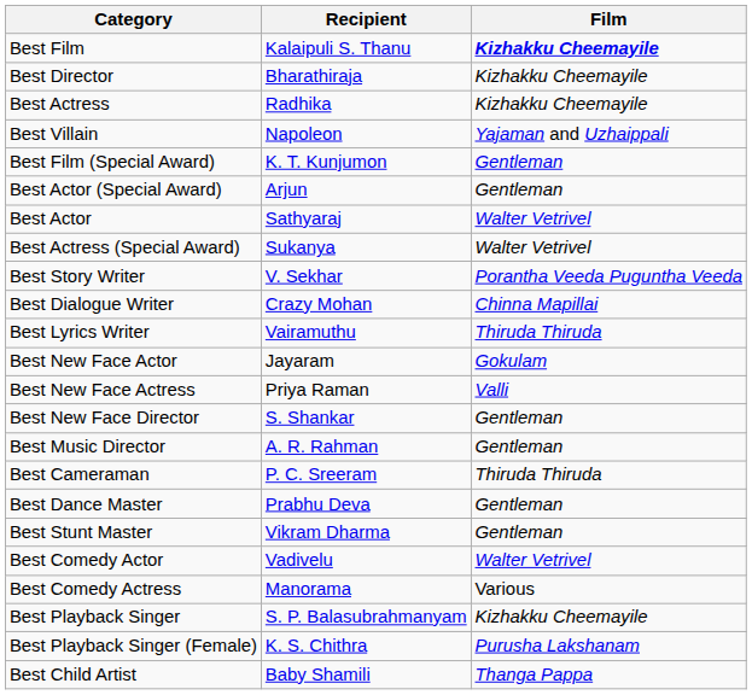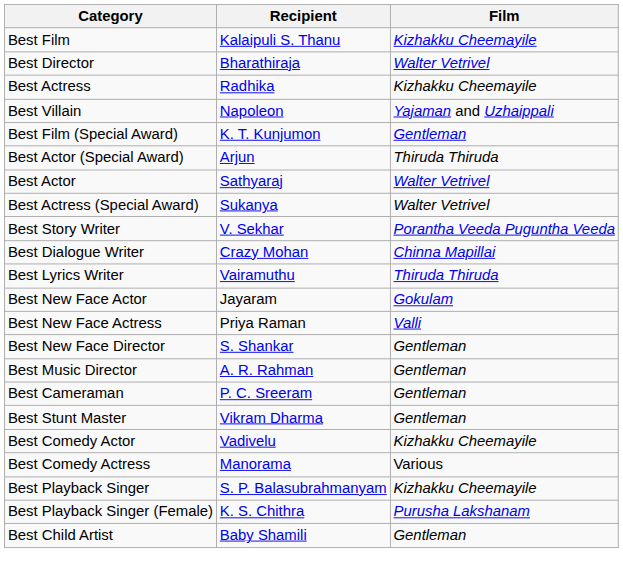 <table class="wikitable">
 <tr>
 <th>Category</th>
 <th>Recipient</th>
 <th>Film</th>
 </tr>
 <tr>
 <td>Best Film</td>
 <td><a href='#'>Kalaipuli S. Thanu</a></td>
-<td><strong><em><a href='#'>Kizhakku Cheemayile</a></em></strong></td>
+<td><em><a href='#'>Kizhakku Cheemayile</a></em></td>
 </tr>
 <tr>
 <td>Best Director</td>
 <td><a href='#'>Bharathiraja</a></td>
-<td><em>Kizhakku Cheemayile</em></td>
+<td><em><a href='#'>Walter Vetrivel</a></em></td>
 </tr>
 <tr>
 <td>Best Actress</td>
 <td><a href='#'>Radhika</a></td>
 <td><em>Kizhakku Cheemayile</em></td>
 </tr>
 <tr>
 <td>Best Villain</td>
 <td><a href='#'>Napoleon</a></td>
 <td><em><a href='#'>Yajaman</a></em> and <em><a href='#'>Uzhaippali</a></em></td>
 </tr>
 <tr>
 <td>Best Film (Special Award)</td>
 <td><a href='#'>K. T. Kunjumon</a></td>
 <td><em><a href='#'>Gentleman</a></em></td>
 </tr>
 <tr>
 <td>Best Actor (Special Award)</td>
 <td><a href='#'>Arjun</a></td>
-<td><em>Gentleman</em></td>
+<td><em>Thiruda Thiruda</em></td>
 </tr>
 <tr>
 <td>Best Actor</td>
 <td><a href='#'>Sathyaraj</a></td>
 <td><em><a href='#'>Walter Vetrivel</a></em></td>
 </tr>
 <tr>
 <td>Best Actress (Special Award)</td>
 <td><a href='#'>Sukanya</a></td>
 <td><em>Walter Vetrivel</em></td>
 </tr>
 <tr>
 <td>Best Story Writer</td>
 <td><a href='#'>V. Sekhar</a></td>
 <td><em><a href='#'>Porantha Veeda Puguntha Veeda</a></em></td>
 </tr>
 <tr>
 <td>Best Dialogue Writer</td>
 <td><a href='#'>Crazy Mohan</a></td>
 <td><em><a href='#'>Chinna Mapillai</a></em></td>
 </tr>
 <tr>
 <td>Best Lyrics Writer</td>
 <td><a href='#'>Vairamuthu</a></td>
 <td><em><a href='#'>Thiruda Thiruda</a></em></td>
 </tr>
 <tr>
 <td>Best New Face Actor</td>
 <td>Jayaram</td>
 <td><em><a href='#'>Gokulam</a></em></td>
 </tr>
 <tr>
 <td>Best New Face Actress</td>
 <td>Priya Raman</td>
 <td><em><a href='#'>Valli</a></em></td>
 </tr>
 <tr>
 <td>Best New Face Director</td>
 <td><a href='#'>S. Shankar</a></td>
 <td><em>Gentleman</em></td>
 </tr>
 <tr>
 <td>Best Music Director</td>
 <td><a href='#'>A. R. Rahman</a></td>
 <td><em>Gentleman</em></td>
 </tr>
 <tr>
 <td>Best Cameraman</td>
 <td><a href='#'>P. C. Sreeram</a></td>
-<td><em>Thiruda Thiruda</em></td>
-</tr>
-<tr>
-<td>Best Dance Master</td>
-<td><a href='#'>Prabhu Deva</a></td>
 <td><em>Gentleman</em></td>
 </tr>
 <tr>
 <td>Best Stunt Master</td>
 <td><a href='#'>Vikram Dharma</a></td>
 <td><em>Gentleman</em></td>
 </tr>
 <tr>
 <td>Best Comedy Actor</td>
 <td><a href='#'>Vadivelu</a></td>
-<td><em><a href='#'>Walter Vetrivel</a></em></td>
+<td><em>Kizhakku Cheemayile</em></td>
 </tr>
 <tr>
 <td>Best Comedy Actress</td>
 <td><a href='#'>Manorama</a></td>
 <td>Various</td>
 </tr>
 <tr>
 <td>Best Playback Singer</td>
 <td><a href='#'>S. P. Balasubrahmanyam</a></td>
 <td><em>Kizhakku Cheemayile</em></td>
 </tr>
 <tr>
 <td>Best Playback Singer (Female)</td>
 <td><a href='#'>K. S. Chithra</a></td>
 <td><em><a href='#'>Purusha Lakshanam</a></em></td>
 </tr>
 <tr>
 <td>Best Child Artist</td>
 <td><a href='#'>Baby Shamili</a></td>
-<td><em><a href='#'>Thanga Pappa</a></em></td>
+<td><em>Gentleman</em></td>
 </tr>
 </table>
